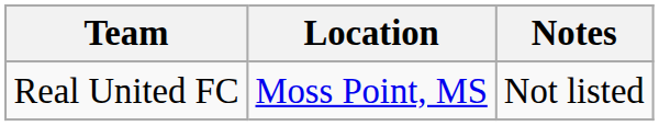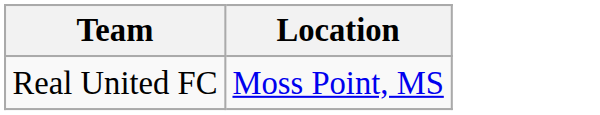 <table class="wikitable">
 <tr>
 <th>Team</th>
 <th>Location</th>
-<th>Notes</th>
 </tr>
 <tr>
 <td>Real United FC</td>
 <td><a href='#'>Moss Point, MS</a></td>
-<td>Not listed</td>
 </tr>
 </table>
